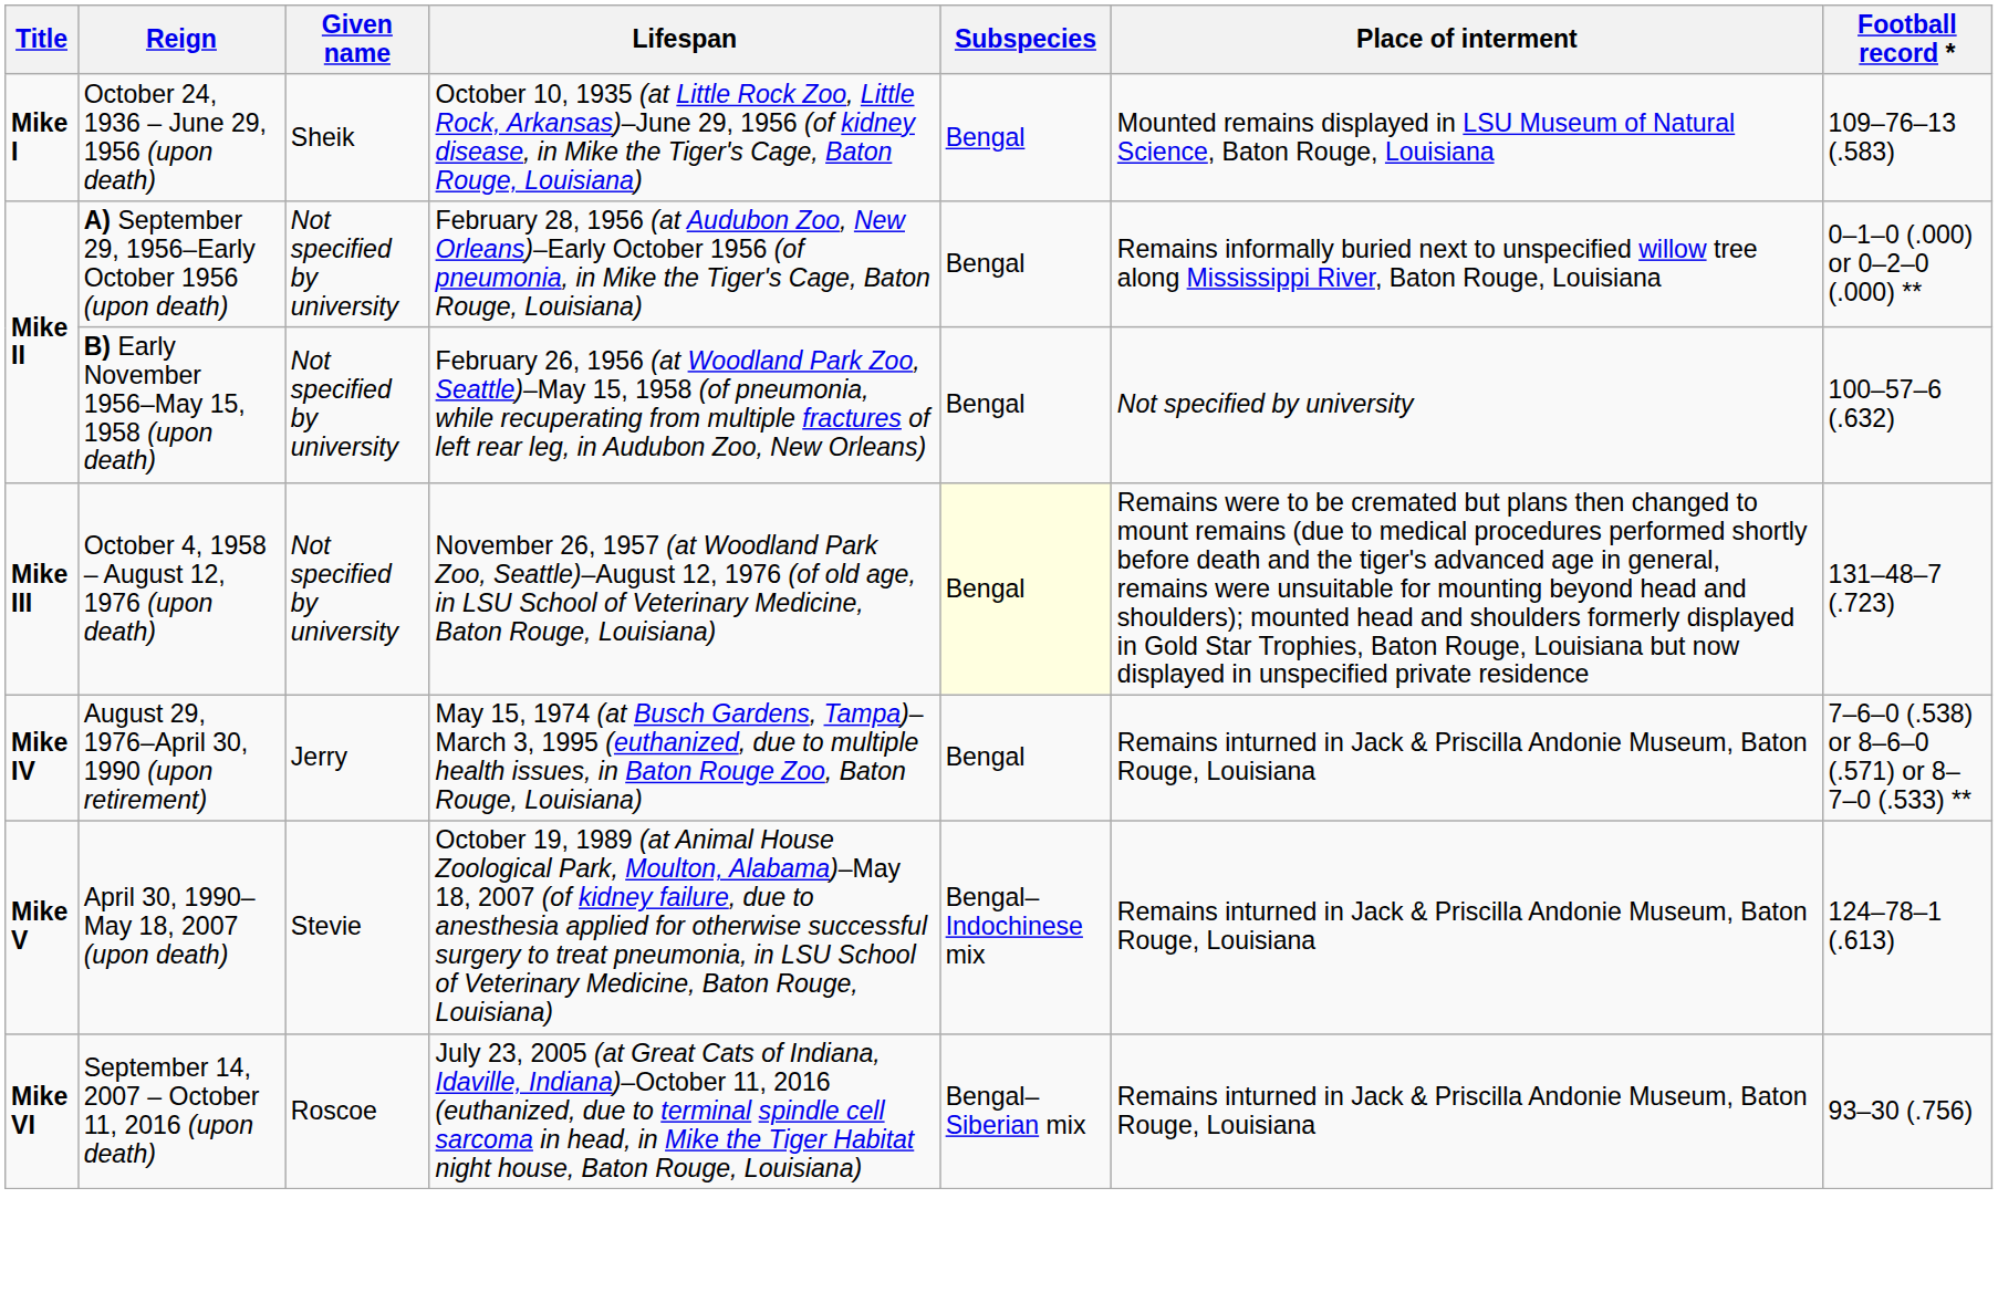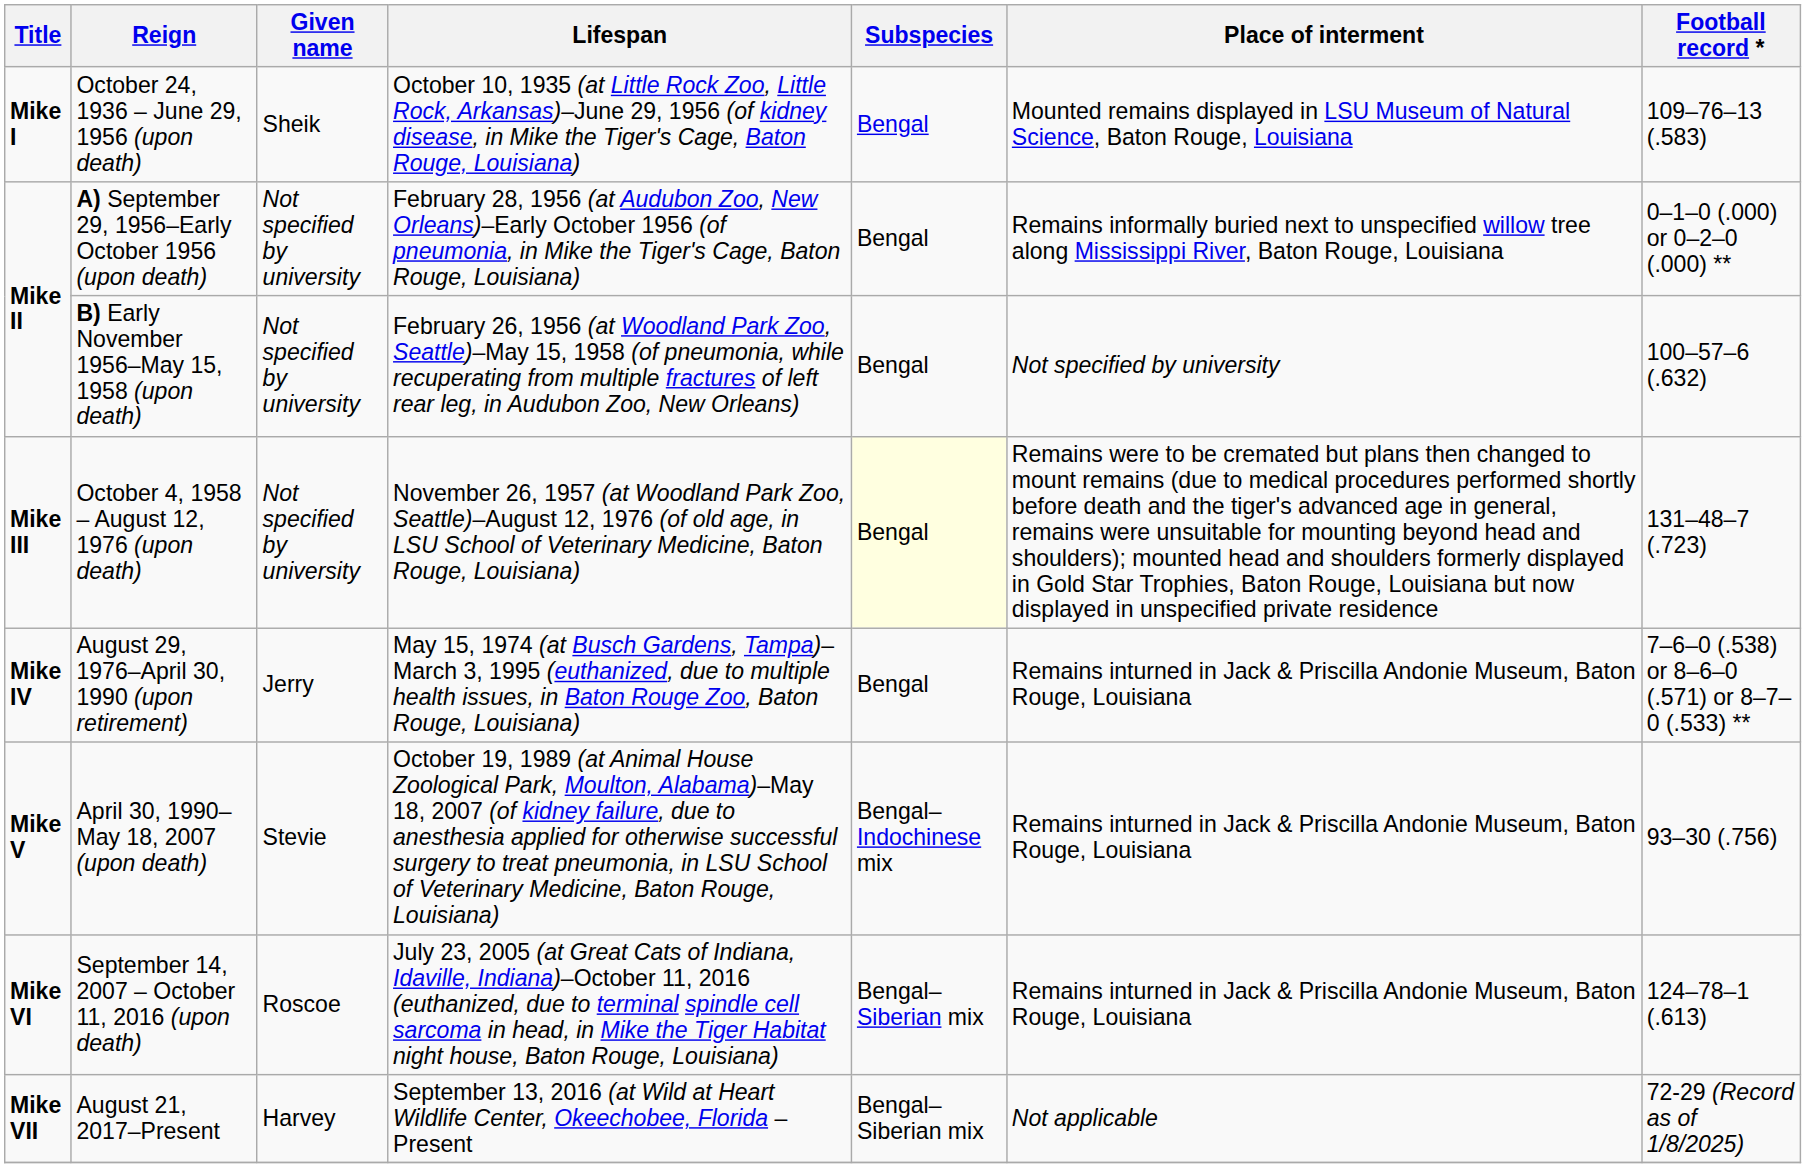 <table class="wikitable sortable">
 <tr>
 <th><a href='#'>Title</a></th>
 <th><a href='#'>Reign</a></th>
 <th><a href='#'>Given name</a></th>
 <th>Lifespan</th>
 <th><a href='#'>Subspecies</a></th>
 <th>Place of interment</th>
 <th><a href='#'>Football record</a> *</th>
 </tr>
 <tr>
 <td><strong>Mike I</strong></td>
 <td>October 24, 1936 – June 29, 1956 <em>(upon death)</em></td>
 <td>Sheik</td>
 <td>October 10, 1935 <em>(at <a href='#'>Little Rock Zoo</a>, <a href='#'>Little Rock, Arkansas</a>)</em>–June 29, 1956 <em>(of <a href='#'>kidney disease</a>, in Mike the Tiger's Cage, <a href='#'>Baton Rouge, Louisiana</a>)</em></td>
 <td><a href='#'>Bengal</a></td>
 <td>Mounted remains displayed in <a href='#'>LSU Museum of Natural Science</a>, Baton Rouge, <a href='#'>Louisiana</a></td>
 <td>109–76–13 (.583)</td>
 </tr>
 <tr>
 <td rowspan="2"><strong>Mike II</strong></td>
 <td><strong>A)</strong> September 29, 1956–Early October 1956 <em>(upon death)</em></td>
 <td><em>Not specified by university</em></td>
 <td>February 28, 1956 <em>(at <a href='#'>Audubon Zoo</a>, <a href='#'>New Orleans</a>)</em>–Early October 1956 <em>(of <a href='#'>pneumonia</a>, in Mike the Tiger's Cage, Baton Rouge, Louisiana)</em></td>
 <td>Bengal</td>
 <td>Remains informally buried next to unspecified <a href='#'>willow</a> tree along <a href='#'>Mississippi River</a>, Baton Rouge, Louisiana</td>
 <td>0–1–0 (.000) or 0–2–0 (.000) **</td>
 </tr>
 <tr>
 <td><strong>B)</strong> Early November 1956–May 15, 1958 <em>(upon death)</em></td>
 <td><em>Not specified by university</em></td>
 <td>February 26, 1956 <em>(at <a href='#'>Woodland Park Zoo</a>, <a href='#'>Seattle</a>)</em>–May 15, 1958 <em>(of pneumonia, while recuperating from multiple <a href='#'>fractures</a> of left rear leg, in Audubon Zoo, New Orleans)</em></td>
 <td>Bengal</td>
 <td><em>Not specified by university</em></td>
 <td>100–57–6 (.632)</td>
 </tr>
 <tr>
 <td><strong>Mike III</strong></td>
 <td>October 4, 1958 – August 12, 1976 <em>(upon death)</em></td>
 <td><em>Not specified by university</em></td>
 <td>November 26, 1957 <em>(at Woodland Park Zoo, Seattle)</em>–August 12, 1976 <em>(of old age, in LSU School of Veterinary Medicine, Baton Rouge, Louisiana)</em></td>
 <td style="background: lightyellow;">Bengal</td>
 <td>Remains were to be cremated but plans then changed to mount remains (due to medical procedures performed shortly before death and the tiger's advanced age in general, remains were unsuitable for mounting beyond head and shoulders); mounted head and shoulders formerly displayed in Gold Star Trophies, Baton Rouge, Louisiana but now displayed in unspecified private residence</td>
 <td>131–48–7 (.723)</td>
 </tr>
 <tr>
 <td><strong>Mike IV</strong></td>
 <td>August 29, 1976–April 30, 1990 <em>(upon retirement)</em></td>
 <td>Jerry</td>
 <td>May 15, 1974 <em>(at <a href='#'>Busch Gardens</a>, <a href='#'>Tampa</a>)</em>–March 3, 1995 <em>(<a href='#'>euthanized</a>, due to multiple health issues, in <a href='#'>Baton Rouge Zoo</a>, Baton Rouge, Louisiana)</em></td>
 <td>Bengal</td>
 <td>Remains inturned in Jack & Priscilla Andonie Museum, Baton Rouge, Louisiana</td>
 <td>7–6–0 (.538) or 8–6–0 (.571) or 8–7–0 (.533) **</td>
 </tr>
 <tr>
 <td><strong>Mike V</strong></td>
 <td>April 30, 1990–May 18, 2007 <em>(upon death)</em></td>
 <td>Stevie</td>
 <td>October 19, 1989 <em>(at Animal House Zoological Park, <a href='#'>Moulton, Alabama</a>)</em>–May 18, 2007 <em>(of <a href='#'>kidney failure</a>, due to anesthesia applied for otherwise successful surgery to treat pneumonia, in LSU School of Veterinary Medicine, Baton Rouge, Louisiana)</em></td>
 <td>Bengal–<a href='#'>Indochinese</a> mix</td>
 <td>Remains inturned in Jack & Priscilla Andonie Museum, Baton Rouge, Louisiana</td>
-<td>124–78–1 (.613)</td>
+<td>93–30 (.756)</td>
 </tr>
 <tr>
 <td><strong>Mike VI</strong></td>
 <td>September 14, 2007 – October 11, 2016 <em>(upon death)</em></td>
 <td>Roscoe</td>
 <td>July 23, 2005 <em>(at Great Cats of Indiana, <a href='#'>Idaville, Indiana</a>)</em>–October 11, 2016 <em>(euthanized, due to <a href='#'>terminal</a> <a href='#'>spindle cell sarcoma</a> in head, in <a href='#'>Mike the Tiger Habitat</a> night house, Baton Rouge, Louisiana)</em></td>
 <td>Bengal–<a href='#'>Siberian</a> mix</td>
 <td>Remains inturned in Jack & Priscilla Andonie Museum, Baton Rouge, Louisiana</td>
-<td>93–30 (.756)</td>
+<td>124–78–1 (.613)</td>
+</tr>
+<tr>
+<td><strong>Mike VII</strong></td>
+<td>August 21, 2017–Present</td>
+<td>Harvey</td>
+<td>September 13, 2016 <em>(at Wild at Heart Wildlife Center, <a href='#'>Okeechobee, Florida</a> </em>–Present</td>
+<td>Bengal–Siberian mix</td>
+<td><em>Not applicable</em></td>
+<td>72-29 <em>(Record as of 1/8/2025)</em></td>
 </tr>
 <tr>
 </tr>
 </table>
